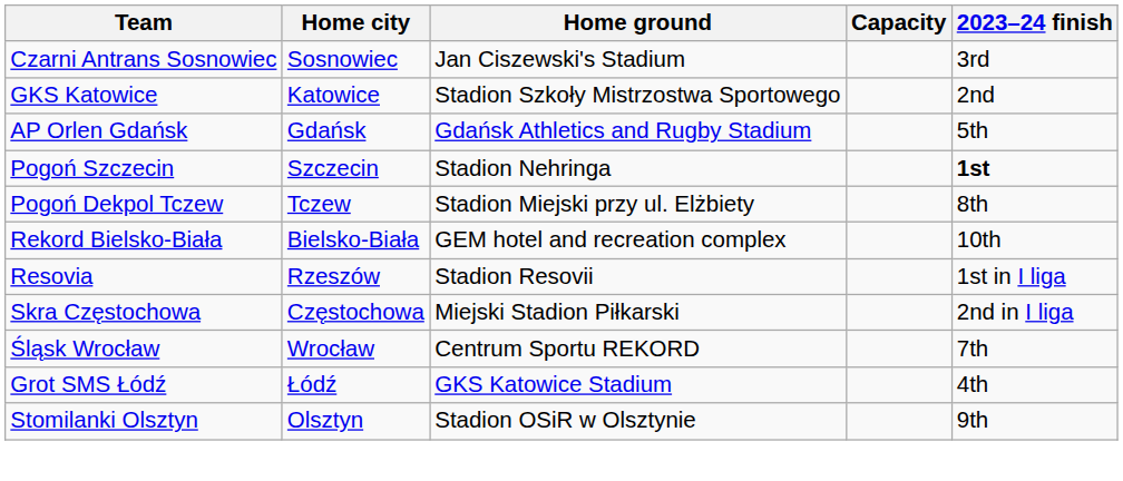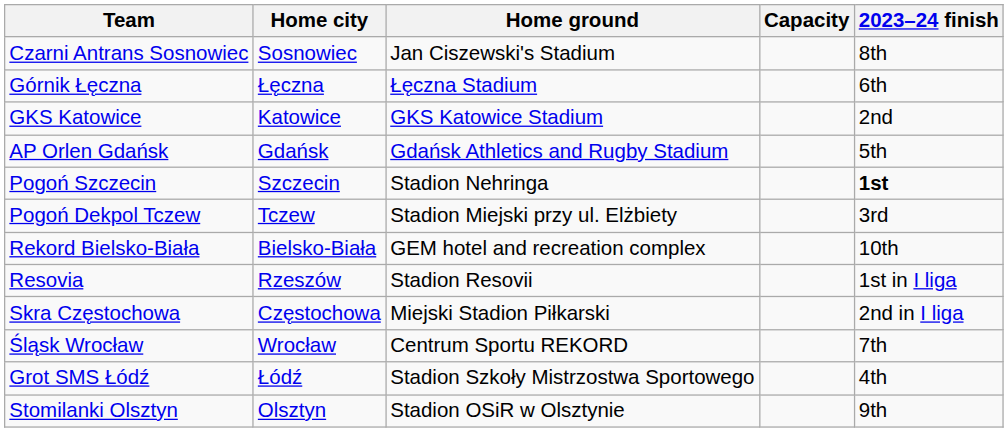 <table class="wikitable sortable">
 <tr>
 <th>Team</th>
 <th>Home city</th>
 <th>Home ground</th>
 <th>Capacity</th>
 <th data-sort-type="number"><a href='#'>2023–24</a> finish</th>
 </tr>
 <tr>
 <td><a href='#'>Czarni Antrans Sosnowiec</a></td>
 <td><a href='#'>Sosnowiec</a></td>
 <td>Jan Ciszewski's Stadium</td>
 <td></td>
-<td>3rd</td>
+<td>8th</td>
+</tr>
+<tr>
+<td><a href='#'>Górnik Łęczna</a></td>
+<td><a href='#'>Łęczna</a></td>
+<td><a href='#'>Łęczna Stadium</a></td>
+<td></td>
+<td>6th</td>
 </tr>
 <tr>
 <td><a href='#'>GKS Katowice</a></td>
 <td><a href='#'>Katowice</a></td>
-<td>Stadion Szkoły Mistrzostwa Sportowego</td>
+<td><a href='#'>GKS Katowice Stadium</a></td>
 <td></td>
 <td>2nd</td>
 </tr>
 <tr>
 <td><a href='#'>AP Orlen Gdańsk</a></td>
 <td><a href='#'>Gdańsk</a></td>
 <td><a href='#'>Gdańsk Athletics and Rugby Stadium</a></td>
 <td></td>
 <td>5th</td>
 </tr>
 <tr>
 <td><a href='#'>Pogoń Szczecin</a></td>
 <td><a href='#'>Szczecin</a></td>
 <td>Stadion Nehringa</td>
 <td></td>
 <td><strong>1st</strong></td>
 </tr>
 <tr>
 <td><a href='#'>Pogoń Dekpol Tczew</a></td>
 <td><a href='#'>Tczew</a></td>
 <td>Stadion Miejski przy ul. Elżbiety</td>
 <td></td>
-<td>8th</td>
+<td>3rd</td>
 </tr>
 <tr>
 <td><a href='#'>Rekord Bielsko-Biała</a></td>
 <td><a href='#'>Bielsko-Biała</a></td>
 <td>GEM hotel and recreation complex</td>
 <td></td>
 <td>10th</td>
 </tr>
 <tr>
 <td><a href='#'>Resovia</a></td>
 <td><a href='#'>Rzeszów</a></td>
 <td>Stadion Resovii</td>
 <td></td>
 <td>1st in <a href='#'>I liga</a></td>
 </tr>
 <tr>
 <td><a href='#'>Skra Częstochowa</a></td>
 <td><a href='#'>Częstochowa</a></td>
 <td>Miejski Stadion Piłkarski</td>
 <td></td>
 <td>2nd in <a href='#'>I liga</a></td>
 </tr>
 <tr>
 <td><a href='#'>Śląsk Wrocław</a></td>
 <td><a href='#'>Wrocław</a></td>
 <td>Centrum Sportu REKORD</td>
 <td></td>
 <td>7th</td>
 </tr>
 <tr>
 <td><a href='#'>Grot SMS Łódź</a></td>
 <td><a href='#'>Łódź</a></td>
-<td><a href='#'>GKS Katowice Stadium</a></td>
+<td>Stadion Szkoły Mistrzostwa Sportowego</td>
 <td></td>
 <td>4th</td>
 </tr>
 <tr>
 <td><a href='#'>Stomilanki Olsztyn</a></td>
 <td><a href='#'>Olsztyn</a></td>
 <td>Stadion OSiR w Olsztynie</td>
 <td></td>
 <td>9th</td>
 </tr>
 </table>
